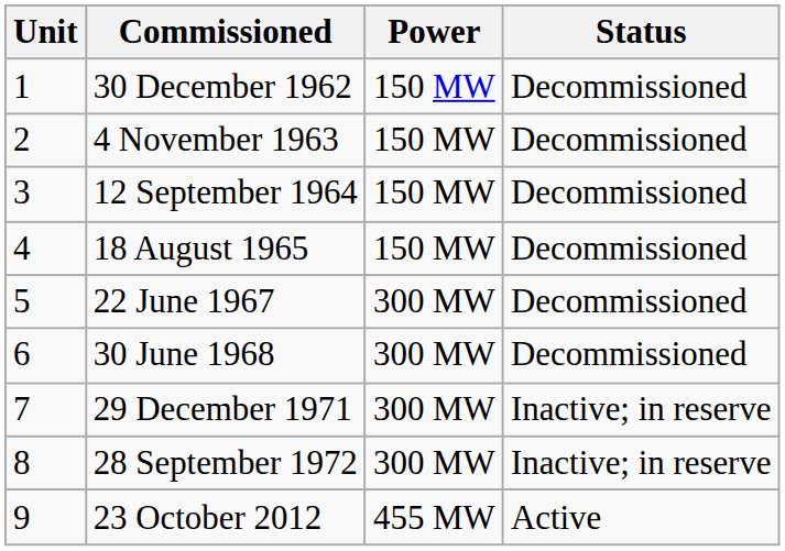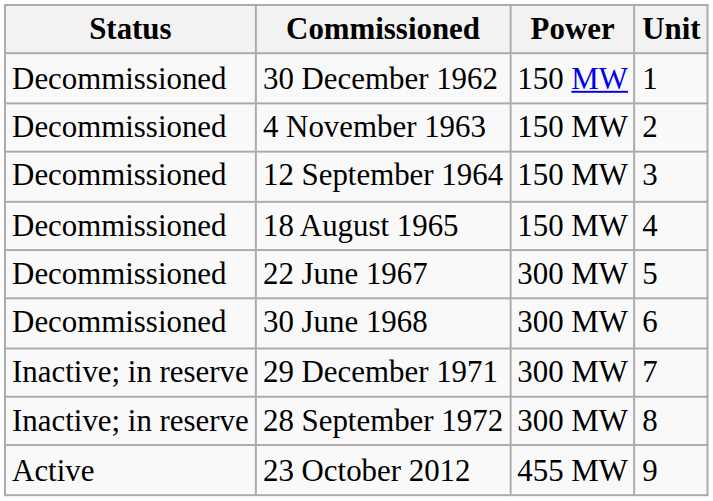 <table class="wikitable">
 <tr>
-<th>Unit</th>
+<th>Status</th>
 <th>Commissioned</th>
 <th>Power</th>
-<th>Status</th>
+<th>Unit</th>
 </tr>
 <tr>
-<td>1</td>
+<td>Decommissioned</td>
 <td>30 December 1962</td>
 <td>150 <a href='#'>MW</a></td>
-<td>Decommissioned</td>
+<td>1</td>
 </tr>
 <tr>
-<td>2</td>
+<td>Decommissioned</td>
 <td>4 November 1963</td>
 <td>150 MW</td>
-<td>Decommissioned</td>
+<td>2</td>
 </tr>
 <tr>
-<td>3</td>
+<td>Decommissioned</td>
 <td>12 September 1964</td>
 <td>150 MW</td>
-<td>Decommissioned</td>
+<td>3</td>
 </tr>
 <tr>
-<td>4</td>
+<td>Decommissioned</td>
 <td>18 August 1965</td>
 <td>150 MW</td>
-<td>Decommissioned</td>
+<td>4</td>
 </tr>
 <tr>
-<td>5</td>
+<td>Decommissioned</td>
 <td>22 June 1967</td>
 <td>300 MW</td>
-<td>Decommissioned</td>
+<td>5</td>
 </tr>
 <tr>
-<td>6</td>
+<td>Decommissioned</td>
 <td>30 June 1968</td>
 <td>300 MW</td>
-<td>Decommissioned</td>
+<td>6</td>
 </tr>
 <tr>
-<td>7</td>
+<td>Inactive; in reserve</td>
 <td>29 December 1971</td>
 <td>300 MW</td>
-<td>Inactive; in reserve</td>
+<td>7</td>
 </tr>
 <tr>
-<td>8</td>
+<td>Inactive; in reserve</td>
 <td>28 September 1972</td>
 <td>300 MW</td>
-<td>Inactive; in reserve</td>
+<td>8</td>
 </tr>
 <tr>
-<td>9</td>
+<td>Active</td>
 <td>23 October 2012</td>
 <td>455 MW</td>
-<td>Active</td>
+<td>9</td>
 </tr>
 </table>
